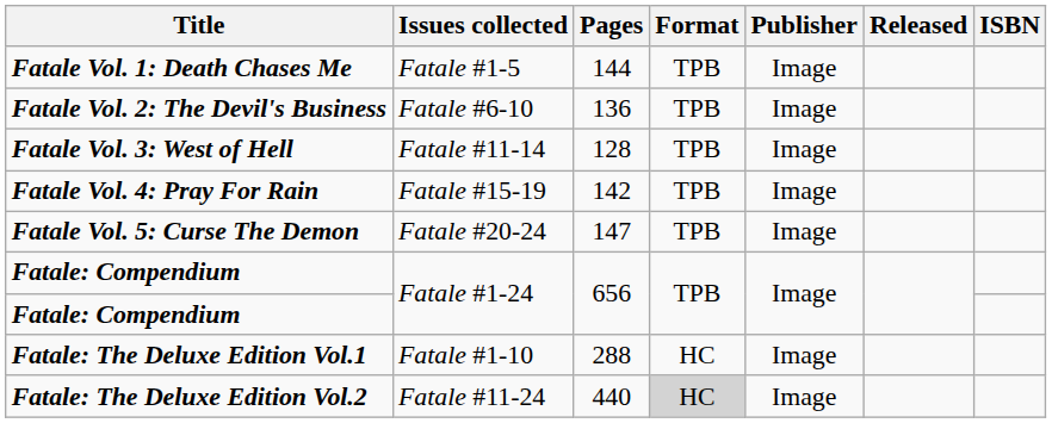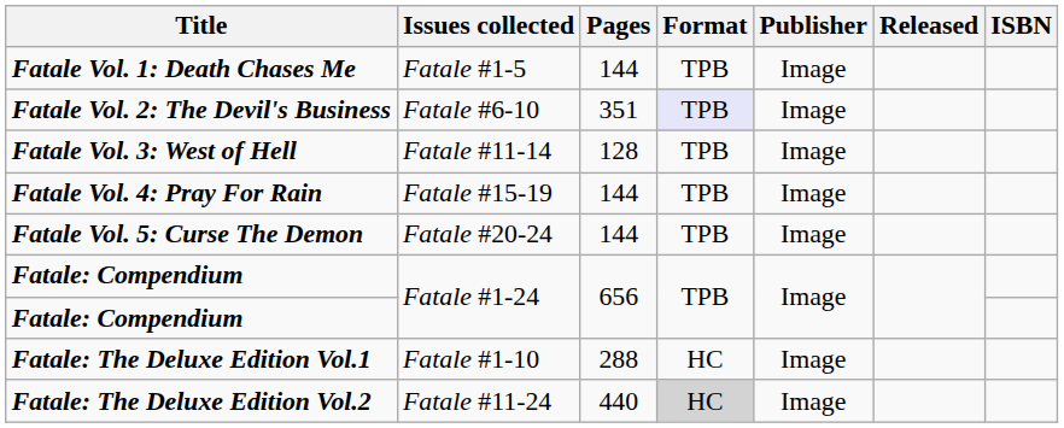 <table class="wikitable sortable">
 <tr>
 <th class="unsortable">Title</th>
 <th class="unsortable">Issues collected</th>
 <th class="unsortable">Pages</th>
 <th>Format</th>
 <th>Publisher</th>
 <th>Released</th>
 <th class="unsortable">ISBN</th>
 </tr>
 <tr>
 <td><strong><em>Fatale Vol. 1: Death Chases Me</em></strong></td>
 <td><em>Fatale</em> #1-5</td>
 <td style="text-align: center;">144</td>
 <td style="text-align: center;">TPB</td>
 <td style="text-align: center;">Image</td>
 <td></td>
 <td></td>
 </tr>
 <tr>
 <td><strong><em>Fatale Vol. 2: The Devil's Business</em></strong></td>
 <td><em>Fatale</em> #6-10</td>
-<td style="text-align: center;">136</td>
-<td style="text-align: center;">TPB</td>
+<td style="text-align: center;">351</td>
+<td style="background: lavender; text-align: center;">TPB</td>
 <td style="text-align: center;">Image</td>
 <td></td>
 <td></td>
 </tr>
 <tr>
 <td><strong><em>Fatale Vol. 3: West of Hell</em></strong></td>
 <td><em>Fatale</em> #11-14</td>
 <td style="text-align: center;">128</td>
 <td style="text-align: center;">TPB</td>
 <td style="text-align: center;">Image</td>
 <td></td>
 <td></td>
 </tr>
 <tr>
 <td><strong><em>Fatale Vol. 4: Pray For Rain</em></strong></td>
 <td><em>Fatale</em> #15-19</td>
-<td style="text-align: center;">142</td>
+<td style="text-align: center;">144</td>
 <td style="text-align: center;">TPB</td>
 <td style="text-align: center;">Image</td>
 <td></td>
 <td></td>
 </tr>
 <tr>
 <td><strong><em>Fatale Vol. 5: Curse The Demon</em></strong></td>
 <td><em>Fatale</em> #20-24</td>
-<td style="text-align: center;">147</td>
+<td style="text-align: center;">144</td>
 <td style="text-align: center;">TPB</td>
 <td style="text-align: center;">Image</td>
 <td></td>
 <td></td>
 </tr>
 <tr>
 <td><strong><em>Fatale: Compendium</em></strong></td>
 <td rowspan=2><em>Fatale</em> #1-24</td>
 <td rowspan=2 style="text-align: center;">656</td>
 <td rowspan=2 style="text-align: center;">TPB</td>
 <td rowspan=2 style="text-align: center;">Image</td>
 <td rowspan=2></td>
 <td></td>
 </tr>
 <tr>
 <td><strong><em>Fatale: Compendium</em></strong> </td>
 <td></td>
 </tr>
 <tr>
 <td><strong><em>Fatale: The Deluxe Edition Vol.1</em></strong></td>
 <td><em>Fatale</em> #1-10</td>
 <td style="text-align: center;">288</td>
 <td style="text-align: center;">HC</td>
 <td style="text-align: center;">Image</td>
 <td></td>
 <td></td>
 </tr>
 <tr>
 <td><strong><em>Fatale: The Deluxe Edition Vol.2</em></strong></td>
 <td><em>Fatale</em> #11-24</td>
 <td style="text-align: center;">440</td>
 <td style="background: lightgrey; text-align: center;">HC</td>
 <td style="text-align: center;">Image</td>
 <td></td>
 <td></td>
 </tr>
 </table>
